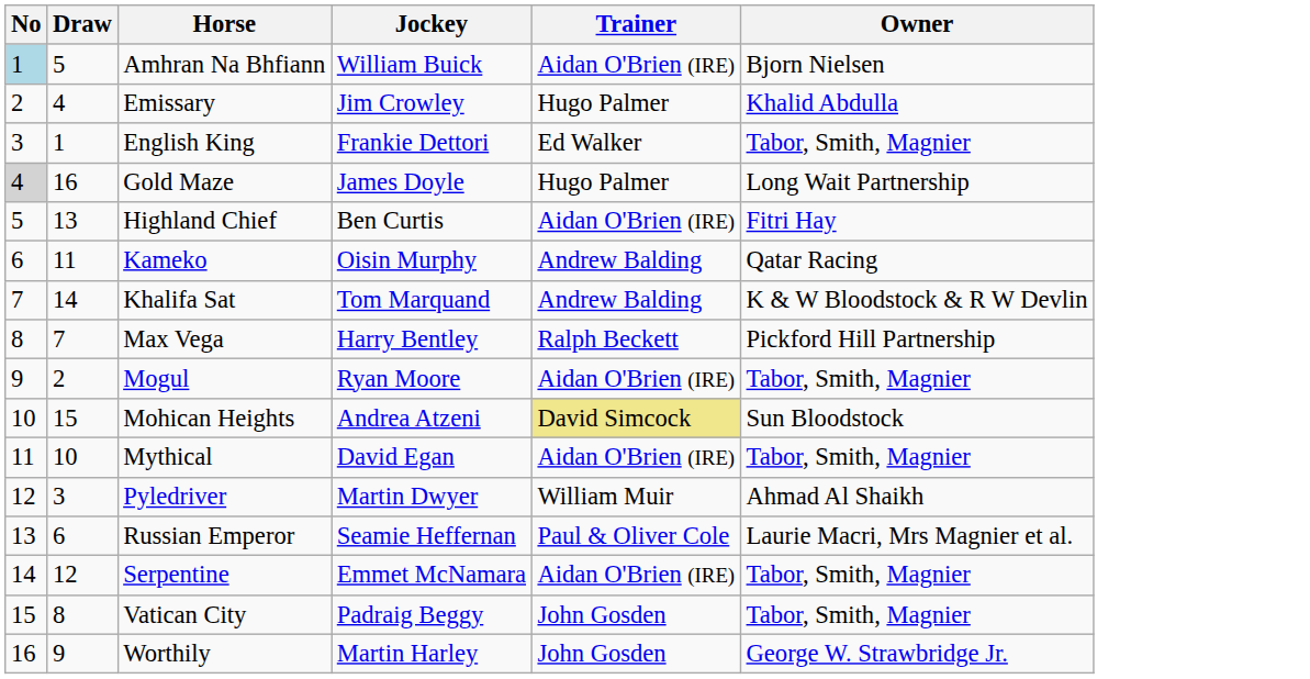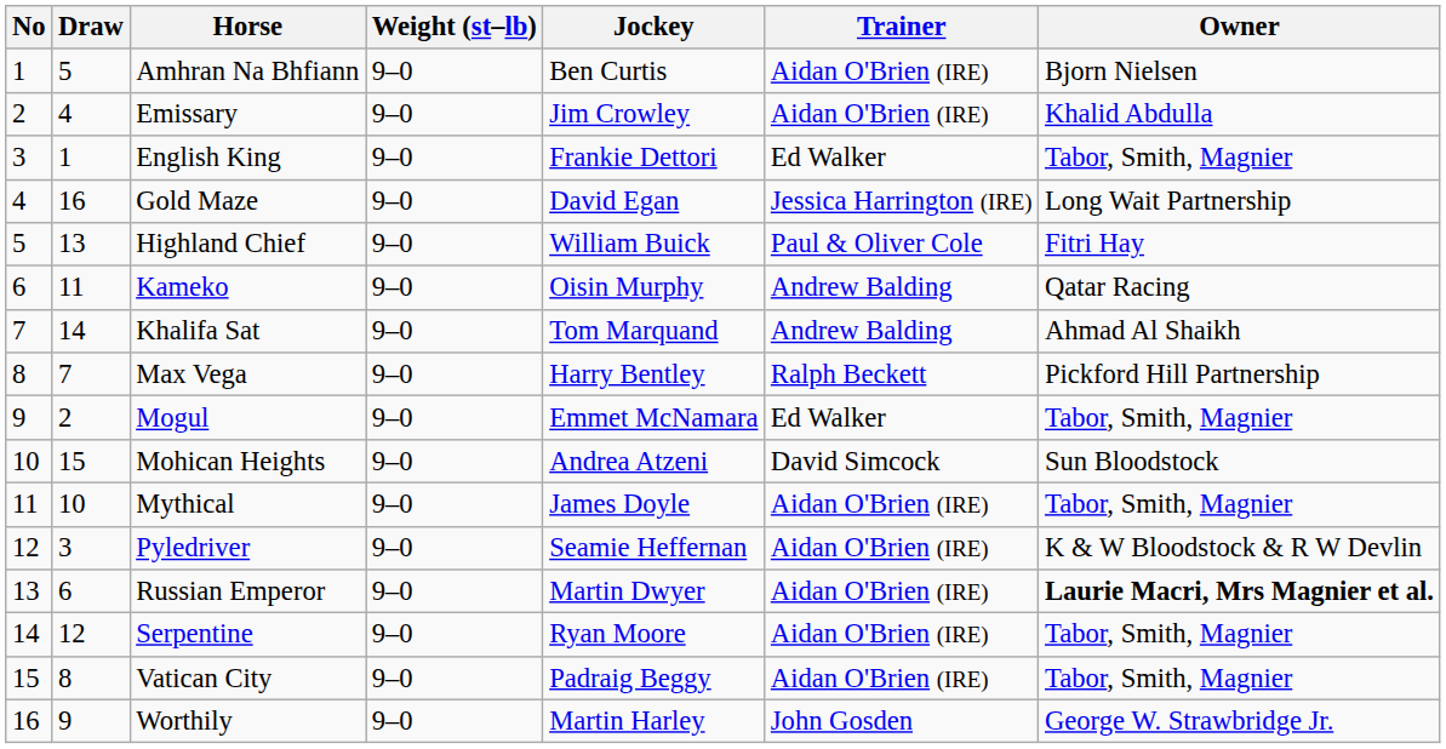 <table class="wikitable sortable">
 <tr>
 <th><strong>No</strong></th>
 <th><strong>Draw</strong></th>
 <th><strong>Horse</strong></th>
+<th><strong>Weight (<a href='#'>st</a>–<a href='#'>lb</a>)</strong></th>
 <th><strong>Jockey</strong></th>
 <th><strong><a href='#'>Trainer</a></strong></th>
 <th><strong>Owner</strong></th>
 </tr>
 <tr>
-<td style="background: lightblue;">1</td>
+<td>1</td>
 <td>5</td>
 <td>Amhran Na Bhfiann</td>
-<td><a href='#'>William Buick</a></td>
+<td>9–0</td>
+<td>Ben Curtis</td>
 <td><a href='#'>Aidan O'Brien</a> <small>(IRE)</small></td>
 <td>Bjorn Nielsen</td>
 </tr>
 <tr>
 <td>2</td>
 <td>4</td>
 <td>Emissary</td>
+<td>9–0</td>
 <td><a href='#'>Jim Crowley</a></td>
-<td>Hugo Palmer</td>
+<td><a href='#'>Aidan O'Brien</a> <small>(IRE)</small></td>
 <td><a href='#'>Khalid Abdulla</a></td>
 </tr>
 <tr>
 <td>3</td>
 <td>1</td>
 <td>English King</td>
+<td>9–0</td>
 <td><a href='#'>Frankie Dettori</a></td>
 <td>Ed Walker</td>
 <td><a href='#'>Tabor</a>, Smith, <a href='#'>Magnier</a></td>
 </tr>
 <tr>
-<td style="background: lightgrey;">4</td>
+<td>4</td>
 <td>16</td>
 <td>Gold Maze</td>
-<td><a href='#'>James Doyle</a></td>
-<td>Hugo Palmer</td>
+<td>9–0</td>
+<td><a href='#'>David Egan</a></td>
+<td><a href='#'>Jessica Harrington</a> <small>(IRE)</small></td>
 <td>Long Wait Partnership</td>
 </tr>
 <tr>
 <td>5</td>
 <td>13</td>
 <td>Highland Chief</td>
-<td>Ben Curtis</td>
-<td><a href='#'>Aidan O'Brien</a> <small>(IRE)</small></td>
+<td>9–0</td>
+<td><a href='#'>William Buick</a></td>
+<td><a href='#'>Paul & Oliver Cole</a></td>
 <td><a href='#'>Fitri Hay</a></td>
 </tr>
 <tr>
 <td>6</td>
 <td>11</td>
 <td><a href='#'>Kameko</a></td>
+<td>9–0</td>
 <td><a href='#'>Oisin Murphy</a></td>
 <td><a href='#'>Andrew Balding</a></td>
 <td>Qatar Racing</td>
 </tr>
 <tr>
 <td>7</td>
 <td>14</td>
 <td>Khalifa Sat</td>
+<td>9–0</td>
 <td><a href='#'>Tom Marquand</a></td>
 <td><a href='#'>Andrew Balding</a></td>
-<td>K & W Bloodstock & R W Devlin</td>
+<td>Ahmad Al Shaikh</td>
 </tr>
 <tr>
 <td>8</td>
 <td>7</td>
 <td>Max Vega</td>
+<td>9–0</td>
 <td><a href='#'>Harry Bentley</a></td>
 <td><a href='#'>Ralph Beckett</a></td>
 <td>Pickford Hill Partnership</td>
 </tr>
 <tr>
 <td>9</td>
 <td>2</td>
 <td><a href='#'>Mogul</a></td>
-<td><a href='#'>Ryan Moore</a></td>
-<td><a href='#'>Aidan O'Brien</a> <small>(IRE)</small></td>
+<td>9–0</td>
+<td><a href='#'>Emmet McNamara</a></td>
+<td>Ed Walker</td>
 <td><a href='#'>Tabor</a>, Smith, <a href='#'>Magnier</a></td>
 </tr>
 <tr>
 <td>10</td>
 <td>15</td>
 <td>Mohican Heights</td>
+<td>9–0</td>
 <td><a href='#'>Andrea Atzeni</a></td>
-<td style="background: khaki;">David Simcock</td>
+<td>David Simcock</td>
 <td>Sun Bloodstock</td>
 </tr>
 <tr>
 <td>11</td>
 <td>10</td>
 <td>Mythical</td>
-<td><a href='#'>David Egan</a></td>
+<td>9–0</td>
+<td><a href='#'>James Doyle</a></td>
 <td><a href='#'>Aidan O'Brien</a> <small>(IRE)</small></td>
 <td><a href='#'>Tabor</a>, Smith, <a href='#'>Magnier</a></td>
 </tr>
 <tr>
 <td>12</td>
 <td>3</td>
 <td><a href='#'>Pyledriver</a></td>
-<td><a href='#'>Martin Dwyer</a></td>
-<td>William Muir</td>
-<td>Ahmad Al Shaikh</td>
+<td>9–0</td>
+<td><a href='#'>Seamie Heffernan</a></td>
+<td><a href='#'>Aidan O'Brien</a> <small>(IRE)</small></td>
+<td>K & W Bloodstock & R W Devlin</td>
 </tr>
 <tr>
 <td>13</td>
 <td>6</td>
 <td>Russian Emperor</td>
-<td><a href='#'>Seamie Heffernan</a></td>
-<td><a href='#'>Paul & Oliver Cole</a></td>
-<td>Laurie Macri, Mrs Magnier et al.</td>
+<td>9–0</td>
+<td><a href='#'>Martin Dwyer</a></td>
+<td><a href='#'>Aidan O'Brien</a> <small>(IRE)</small></td>
+<td><strong>Laurie Macri, Mrs Magnier et al.</strong></td>
 </tr>
 <tr>
 <td>14</td>
 <td>12</td>
 <td><a href='#'>Serpentine</a></td>
-<td><a href='#'>Emmet McNamara</a></td>
+<td>9–0</td>
+<td><a href='#'>Ryan Moore</a></td>
 <td><a href='#'>Aidan O'Brien</a> <small>(IRE)</small></td>
 <td><a href='#'>Tabor</a>, Smith, <a href='#'>Magnier</a></td>
 </tr>
 <tr>
 <td>15</td>
 <td>8</td>
 <td>Vatican City</td>
+<td>9–0</td>
 <td><a href='#'>Padraig Beggy</a></td>
-<td><a href='#'>John Gosden</a></td>
+<td><a href='#'>Aidan O'Brien</a> <small>(IRE)</small></td>
 <td><a href='#'>Tabor</a>, Smith, <a href='#'>Magnier</a></td>
 </tr>
 <tr>
 <td>16</td>
 <td>9</td>
 <td>Worthily</td>
+<td>9–0</td>
 <td><a href='#'>Martin Harley</a></td>
 <td><a href='#'>John Gosden</a></td>
 <td><a href='#'>George W. Strawbridge Jr.</a></td>
 </tr>
 </table>
